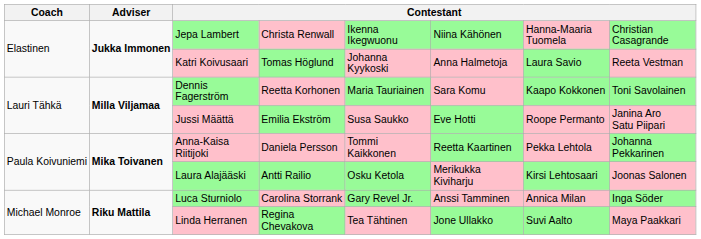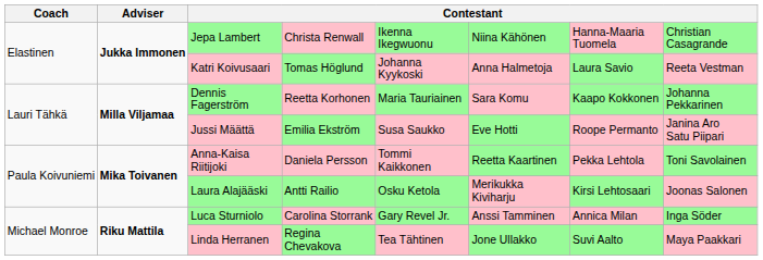 <table class="wikitable">
 <tr>
 <th>Coach</th>
 <th>Adviser</th>
 <th colspan=6>Contestant</th>
 </tr>
 <tr>
 <td rowspan=2>Elastinen</td>
 <td rowspan=2><strong>Jukka Immonen</strong></td>
 <td scope="col" width="125"  style="background:palegreen">Jepa Lambert</td>
 <td scope="col" width="125" style="background:pink">Christa Renwall</td>
 <td scope="col" width="125" style="background:palegreen">Ikenna Ikegwuonu</td>
 <td scope="col" width="135" style="background:palegreen">Niina Kähönen</td>
 <td scope="col" width="125" style="background:pink">Hanna-Maaria Tuomela</td>
 <td style="background:palegreen">Christian Casagrande</td>
 </tr>
 <tr>
 <td style="background:pink">Katri Koivusaari</td>
 <td style="background:palegreen">Tomas Höglund</td>
 <td style="background:pink">Johanna Kyykoski</td>
 <td style="background:pink">Anna Halmetoja</td>
 <td style="background:palegreen">Laura Savio</td>
 <td style="background:pink">Reeta Vestman</td>
 </tr>
 <tr>
 <td rowspan=2>Lauri Tähkä</td>
 <td rowspan=2><strong>Milla Viljamaa</strong></td>
 <td style="background:palegreen">Dennis Fagerström</td>
 <td style="background:pink">Reetta Korhonen</td>
 <td style="background:palegreen">Maria Tauriainen</td>
 <td style="background:pink">Sara Komu</td>
 <td style="background:palegreen">Kaapo Kokkonen</td>
-<td style="background:palegreen">Toni Savolainen</td>
+<td style="background:palegreen">Johanna Pekkarinen</td>
 </tr>
 <tr>
 <td style="background:pink">Jussi Määttä</td>
 <td style="background:palegreen">Emilia Ekström</td>
 <td style="background:pink">Susa Saukko</td>
 <td style="background:palegreen">Eve Hotti</td>
 <td style="background:pink">Roope Permanto</td>
 <td style="background:pink">Janina Aro  <br>Satu Piipari</td>
 </tr>
 <tr>
 <td rowspan=2>Paula Koivuniemi</td>
 <td rowspan=2><strong>Mika Toivanen</strong></td>
 <td style="background:pink">Anna-Kaisa Riitijoki</td>
 <td style="background:pink">Daniela Persson</td>
 <td style="background:pink">Tommi Kaikkonen</td>
 <td style="background:palegreen">Reetta Kaartinen</td>
 <td style="background:pink">Pekka Lehtola</td>
-<td style="background:palegreen">Johanna Pekkarinen</td>
+<td style="background:palegreen">Toni Savolainen</td>
 </tr>
 <tr>
 <td style="background:palegreen">Laura Alajääski</td>
 <td style="background:palegreen">Antti Railio</td>
 <td style="background:palegreen">Osku Ketola</td>
 <td style="background:pink">Merikukka Kiviharju</td>
 <td style="background:palegreen">Kirsi Lehtosaari</td>
 <td style="background:pink">Joonas Salonen</td>
 </tr>
 <tr>
 <td rowspan=2>Michael Monroe</td>
 <td rowspan=2><strong>Riku Mattila</strong></td>
 <td style="background:palegreen">Luca Sturniolo</td>
 <td style="background:pink">Carolina Storrank</td>
 <td style="background:palegreen">Gary Revel Jr.</td>
 <td style="background:pink">Anssi Tamminen</td>
 <td style="background:pink">Annica Milan</td>
 <td scope="col" width="125" style="background:palegreen">Inga Söder</td>
 </tr>
 <tr>
 <td style="background:pink">Linda Herranen</td>
 <td style="background:palegreen">Regina Chevakova</td>
 <td style="background:pink">Tea Tähtinen</td>
 <td style="background:palegreen">Jone Ullakko</td>
 <td style="background:palegreen">Suvi Aalto</td>
 <td style="background:pink">Maya Paakkari</td>
 </tr>
 </table>
